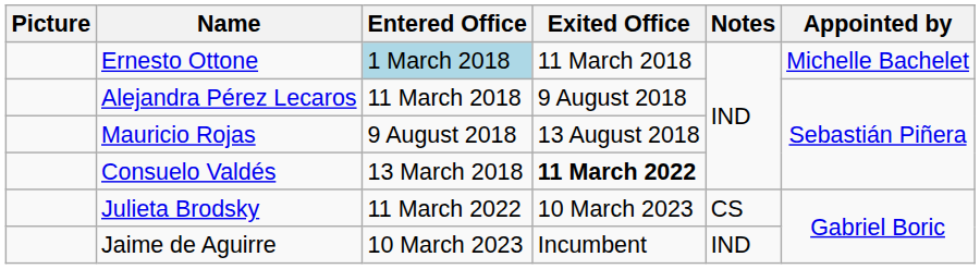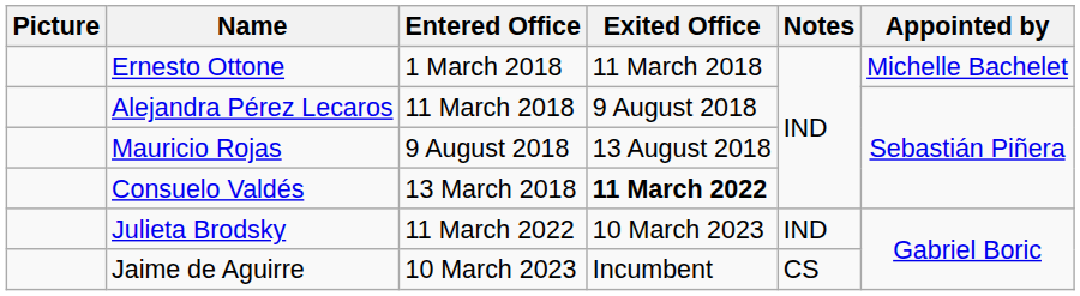 <table class="wikitable" style="margin:1em auto; font-size:95%;">
 <tr>
 <th>Picture</th>
 <th>Name</th>
 <th>Entered Office</th>
 <th>Exited Office</th>
 <th>Notes</th>
 <th>Appointed by</th>
 </tr>
 <tr>
 <td></td>
 <td><a href='#'>Ernesto Ottone</a></td>
-<td style="background: lightblue;">1 March 2018</td>
+<td>1 March 2018</td>
 <td>11 March 2018</td>
 <td rowspan=4>IND</td>
 <td rowspan=1 align=center><a href='#'>Michelle Bachelet</a></td>
 </tr>
 <tr>
 <td></td>
 <td><a href='#'>Alejandra Pérez Lecaros</a></td>
 <td>11 March 2018</td>
 <td>9 August 2018</td>
 <td rowspan=3 align=center><a href='#'>Sebastián Piñera</a></td>
 </tr>
 <tr>
 <td></td>
 <td><a href='#'>Mauricio Rojas</a></td>
 <td>9 August 2018</td>
 <td>13 August 2018</td>
 </tr>
 <tr>
 <td></td>
 <td><a href='#'>Consuelo Valdés</a></td>
 <td>13 March 2018</td>
 <td><strong>11 March 2022</strong></td>
 </tr>
 <tr>
 <td></td>
 <td><a href='#'>Julieta Brodsky</a></td>
 <td>11 March 2022</td>
 <td>10 March 2023</td>
-<td>CS</td>
+<td>IND</td>
 <td rowspan=3 align=center><a href='#'>Gabriel Boric</a></td>
 </tr>
 <tr>
 <td></td>
 <td>Jaime de Aguirre</td>
 <td>10 March 2023</td>
 <td>Incumbent</td>
-<td>IND</td>
+<td>CS</td>
 </tr>
 </table>
